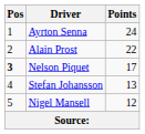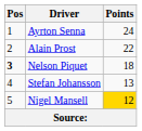 <table class="wikitable" style="font-size: 95%;">
 <tr>
 <th>Pos</th>
 <th>Driver</th>
 <th>Points</th>
 </tr>
 <tr>
 <td>1</td>
 <td> <a href='#'>Ayrton Senna</a></td>
 <td align="right">24</td>
 </tr>
 <tr>
 <td>2</td>
 <td> <a href='#'>Alain Prost</a></td>
 <td align="right">22</td>
 </tr>
 <tr>
 <td><strong>3</strong></td>
 <td> <a href='#'>Nelson Piquet</a></td>
-<td align="right">17</td>
+<td align="right">18</td>
 </tr>
 <tr>
 <td>4</td>
 <td> <a href='#'>Stefan Johansson</a></td>
 <td align="right">13</td>
 </tr>
 <tr>
 <td>5</td>
 <td> <a href='#'>Nigel Mansell</a></td>
-<td align="right">12</td>
+<td align="right" style="background: gold;">12</td>
 </tr>
 <tr>
 <th colspan=4>Source: </th>
 </tr>
 </table>
